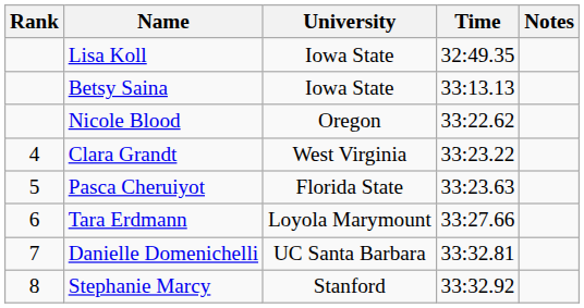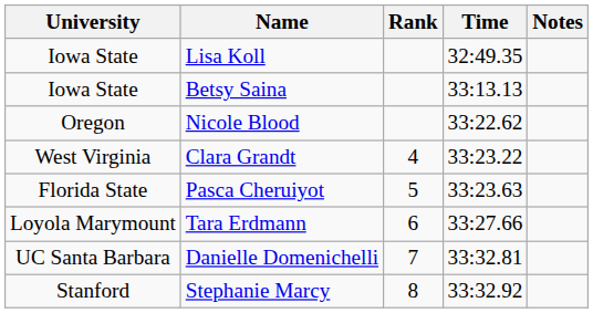 <table class="wikitable sortable" style="text-align:center">
 <tr>
+<th>University</th>
+<th>Name</th>
 <th>Rank</th>
-<th>Name</th>
-<th>University</th>
 <th>Time</th>
 <th>Notes</th>
 </tr>
 <tr>
+<td>Iowa State</td>
+<td align=left><a href='#'>Lisa Koll</a></td>
 <td></td>
-<td align=left><a href='#'>Lisa Koll</a></td>
-<td>Iowa State</td>
 <td>32:49.35</td>
 <td></td>
 </tr>
 <tr>
+<td>Iowa State</td>
+<td align=left><a href='#'>Betsy Saina</a> </td>
 <td></td>
-<td align=left><a href='#'>Betsy Saina</a> </td>
-<td>Iowa State</td>
 <td>33:13.13</td>
 <td></td>
 </tr>
 <tr>
+<td>Oregon</td>
+<td align=left><a href='#'>Nicole Blood</a></td>
 <td></td>
-<td align=left><a href='#'>Nicole Blood</a></td>
-<td>Oregon</td>
 <td>33:22.62</td>
 <td></td>
 </tr>
 <tr>
+<td>West Virginia</td>
+<td align=left><a href='#'>Clara Grandt</a></td>
 <td>4</td>
-<td align=left><a href='#'>Clara Grandt</a></td>
-<td>West Virginia</td>
 <td>33:23.22</td>
 <td></td>
 </tr>
 <tr>
+<td>Florida State</td>
+<td align=left><a href='#'>Pasca Cheruiyot</a></td>
 <td>5</td>
-<td align=left><a href='#'>Pasca Cheruiyot</a></td>
-<td>Florida State</td>
 <td>33:23.63</td>
 <td></td>
 </tr>
 <tr>
+<td>Loyola Marymount</td>
+<td align=left><a href='#'>Tara Erdmann</a></td>
 <td>6</td>
-<td align=left><a href='#'>Tara Erdmann</a></td>
-<td>Loyola Marymount</td>
 <td>33:27.66</td>
 <td></td>
 </tr>
 <tr>
+<td>UC Santa Barbara</td>
+<td align=left><a href='#'>Danielle Domenichelli</a></td>
 <td>7</td>
-<td align=left><a href='#'>Danielle Domenichelli</a></td>
-<td>UC Santa Barbara</td>
 <td>33:32.81</td>
 <td></td>
 </tr>
 <tr>
+<td>Stanford</td>
+<td align=left><a href='#'>Stephanie Marcy</a></td>
 <td>8</td>
-<td align=left><a href='#'>Stephanie Marcy</a></td>
-<td>Stanford</td>
 <td>33:32.92</td>
 <td></td>
 </tr>
 </table>
